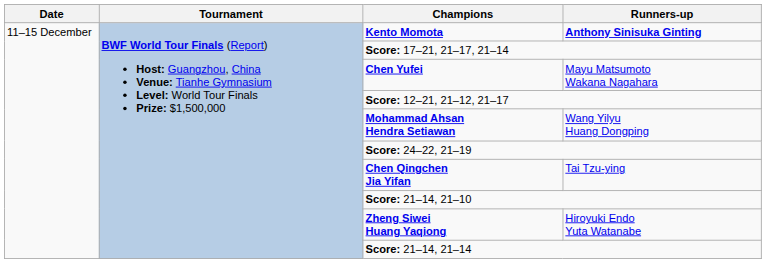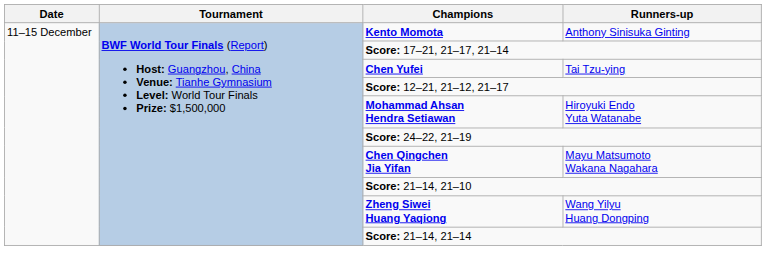 <table class=wikitable style=font-size:80%>
 <tr>
 <th width=110>Date</th>
 <th width=330>Tournament</th>
 <th width=250>Champions</th>
 <th width=250>Runners-up</th>
 </tr>
 <tr valign=top>
 <td rowspan=10>11–15 December</td>
 <td style="background:#B6CDE5;" rowspan="10"><br><strong><a href='#'>BWF World Tour Finals</a></strong> (<a href='#'>Report</a>)<ul><li><strong>Host:</strong> <a href='#'>Guangzhou</a>, <a href='#'>China</a></li><li><strong>Venue:</strong> <a href='#'>Tianhe Gymnasium</a></li><li><strong>Level:</strong> World Tour Finals</li><li><strong>Prize:</strong> $1,500,000</li></ul></td>
 <td><strong> <a href='#'>Kento Momota</a></strong></td>
-<td><strong> <a href='#'>Anthony Sinisuka Ginting</a></strong></td>
+<td> <a href='#'>Anthony Sinisuka Ginting</a></td>
 </tr>
 <tr>
 <td colspan=2><strong>Score:</strong> 17–21, 21–17, 21–14</td>
 </tr>
 <tr valign=top>
 <td><strong> <a href='#'>Chen Yufei</a></strong></td>
-<td> <a href='#'>Mayu Matsumoto</a><br> <a href='#'>Wakana Nagahara</a></td>
+<td> <a href='#'>Tai Tzu-ying</a></td>
 </tr>
 <tr>
 <td colspan=2><strong>Score:</strong> 12–21, 21–12, 21–17</td>
 </tr>
 <tr valign=top>
 <td><strong> <a href='#'>Mohammad Ahsan</a><br> <a href='#'>Hendra Setiawan</a></strong></td>
-<td> <a href='#'>Wang Yilyu</a><br> <a href='#'>Huang Dongping</a></td>
+<td> <a href='#'>Hiroyuki Endo</a><br> <a href='#'>Yuta Watanabe</a></td>
 </tr>
 <tr>
 <td colspan=2><strong>Score:</strong> 24–22, 21–19</td>
 </tr>
 <tr valign=top>
 <td><strong> <a href='#'>Chen Qingchen</a><br> <a href='#'>Jia Yifan</a></strong></td>
-<td> <a href='#'>Tai Tzu-ying</a></td>
+<td> <a href='#'>Mayu Matsumoto</a><br> <a href='#'>Wakana Nagahara</a></td>
 </tr>
 <tr>
 <td colspan=2><strong>Score:</strong> 21–14, 21–10</td>
 </tr>
 <tr valign=top>
 <td><strong> <a href='#'>Zheng Siwei</a><br> <a href='#'>Huang Yaqiong</a></strong></td>
-<td> <a href='#'>Hiroyuki Endo</a><br> <a href='#'>Yuta Watanabe</a></td>
+<td> <a href='#'>Wang Yilyu</a><br> <a href='#'>Huang Dongping</a></td>
 </tr>
 <tr>
 <td colspan=2><strong>Score:</strong> 21–14, 21–14</td>
 </tr>
 </table>
